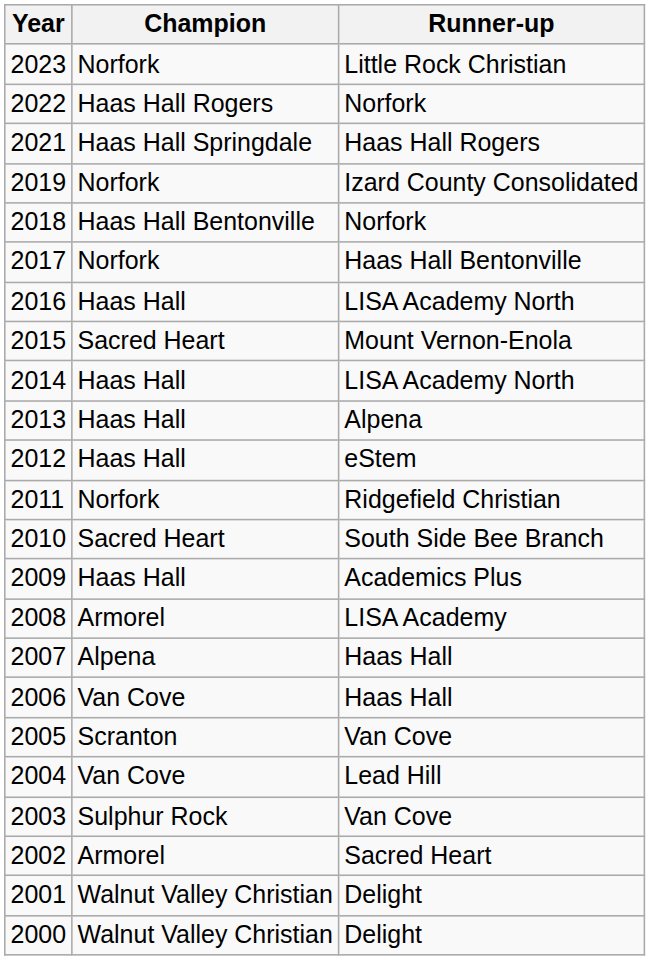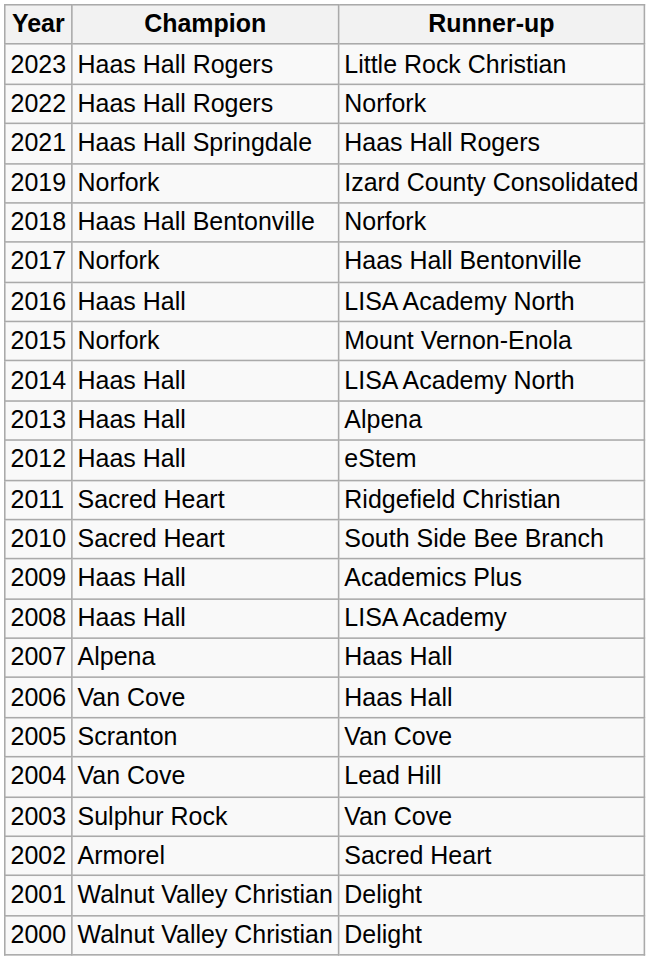 <table class="wikitable sortable">
 <tr>
 <th>Year</th>
 <th>Champion</th>
 <th>Runner-up</th>
 </tr>
 <tr>
 <td>2023</td>
-<td>Norfork</td>
+<td>Haas Hall Rogers</td>
 <td>Little Rock Christian</td>
 </tr>
 <tr>
 <td>2022</td>
 <td>Haas Hall Rogers</td>
 <td>Norfork</td>
 </tr>
 <tr>
 <td>2021</td>
 <td>Haas Hall Springdale</td>
 <td>Haas Hall Rogers</td>
 </tr>
 <tr>
 <td>2019</td>
 <td>Norfork</td>
 <td>Izard County Consolidated</td>
 </tr>
 <tr>
 <td>2018</td>
 <td>Haas Hall Bentonville</td>
 <td>Norfork</td>
 </tr>
 <tr>
 <td>2017</td>
 <td>Norfork</td>
 <td>Haas Hall Bentonville</td>
 </tr>
 <tr>
 <td>2016</td>
 <td>Haas Hall</td>
 <td>LISA Academy North</td>
 </tr>
 <tr>
 <td>2015</td>
-<td>Sacred Heart</td>
+<td>Norfork</td>
 <td>Mount Vernon-Enola</td>
 </tr>
 <tr>
 <td>2014</td>
 <td>Haas Hall</td>
 <td>LISA Academy North</td>
 </tr>
 <tr>
 <td>2013</td>
 <td>Haas Hall</td>
 <td>Alpena</td>
 </tr>
 <tr>
 <td>2012</td>
 <td>Haas Hall</td>
 <td>eStem</td>
 </tr>
 <tr>
 <td>2011</td>
-<td>Norfork</td>
+<td>Sacred Heart</td>
 <td>Ridgefield Christian</td>
 </tr>
 <tr>
 <td>2010</td>
 <td>Sacred Heart</td>
 <td>South Side Bee Branch</td>
 </tr>
 <tr>
 <td>2009</td>
 <td>Haas Hall</td>
 <td>Academics Plus</td>
 </tr>
 <tr>
 <td>2008</td>
-<td>Armorel</td>
+<td>Haas Hall</td>
 <td>LISA Academy</td>
 </tr>
 <tr>
 <td>2007</td>
 <td>Alpena</td>
 <td>Haas Hall</td>
 </tr>
 <tr>
 <td>2006</td>
 <td>Van Cove</td>
 <td>Haas Hall</td>
 </tr>
 <tr>
 <td>2005</td>
 <td>Scranton</td>
 <td>Van Cove</td>
 </tr>
 <tr>
 <td>2004</td>
 <td>Van Cove</td>
 <td>Lead Hill</td>
 </tr>
 <tr>
 <td>2003</td>
 <td>Sulphur Rock</td>
 <td>Van Cove</td>
 </tr>
 <tr>
 <td>2002</td>
 <td>Armorel</td>
 <td>Sacred Heart</td>
 </tr>
 <tr>
 <td>2001</td>
 <td>Walnut Valley Christian</td>
 <td>Delight</td>
 </tr>
 <tr>
 <td>2000</td>
 <td>Walnut Valley Christian</td>
 <td>Delight</td>
 </tr>
 </table>
